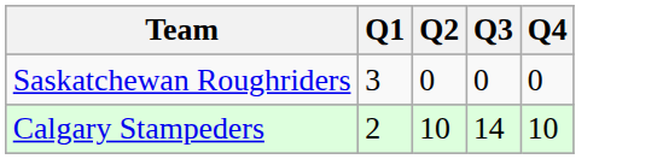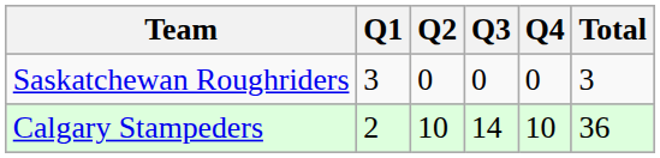 <table class="wikitable">
 <tr>
 <th>Team</th>
 <th>Q1</th>
 <th>Q2</th>
 <th>Q3</th>
 <th>Q4</th>
+<th>Total</th>
 </tr>
 <tr>
 <td><a href='#'>Saskatchewan Roughriders</a></td>
 <td>3</td>
 <td>0</td>
 <td>0</td>
 <td>0</td>
+<td>3</td>
 </tr>
 <tr style="background-color:#ddffdd">
 <td><a href='#'>Calgary Stampeders</a></td>
 <td>2</td>
 <td>10</td>
 <td>14</td>
 <td>10</td>
+<td>36</td>
 </tr>
 </table>
